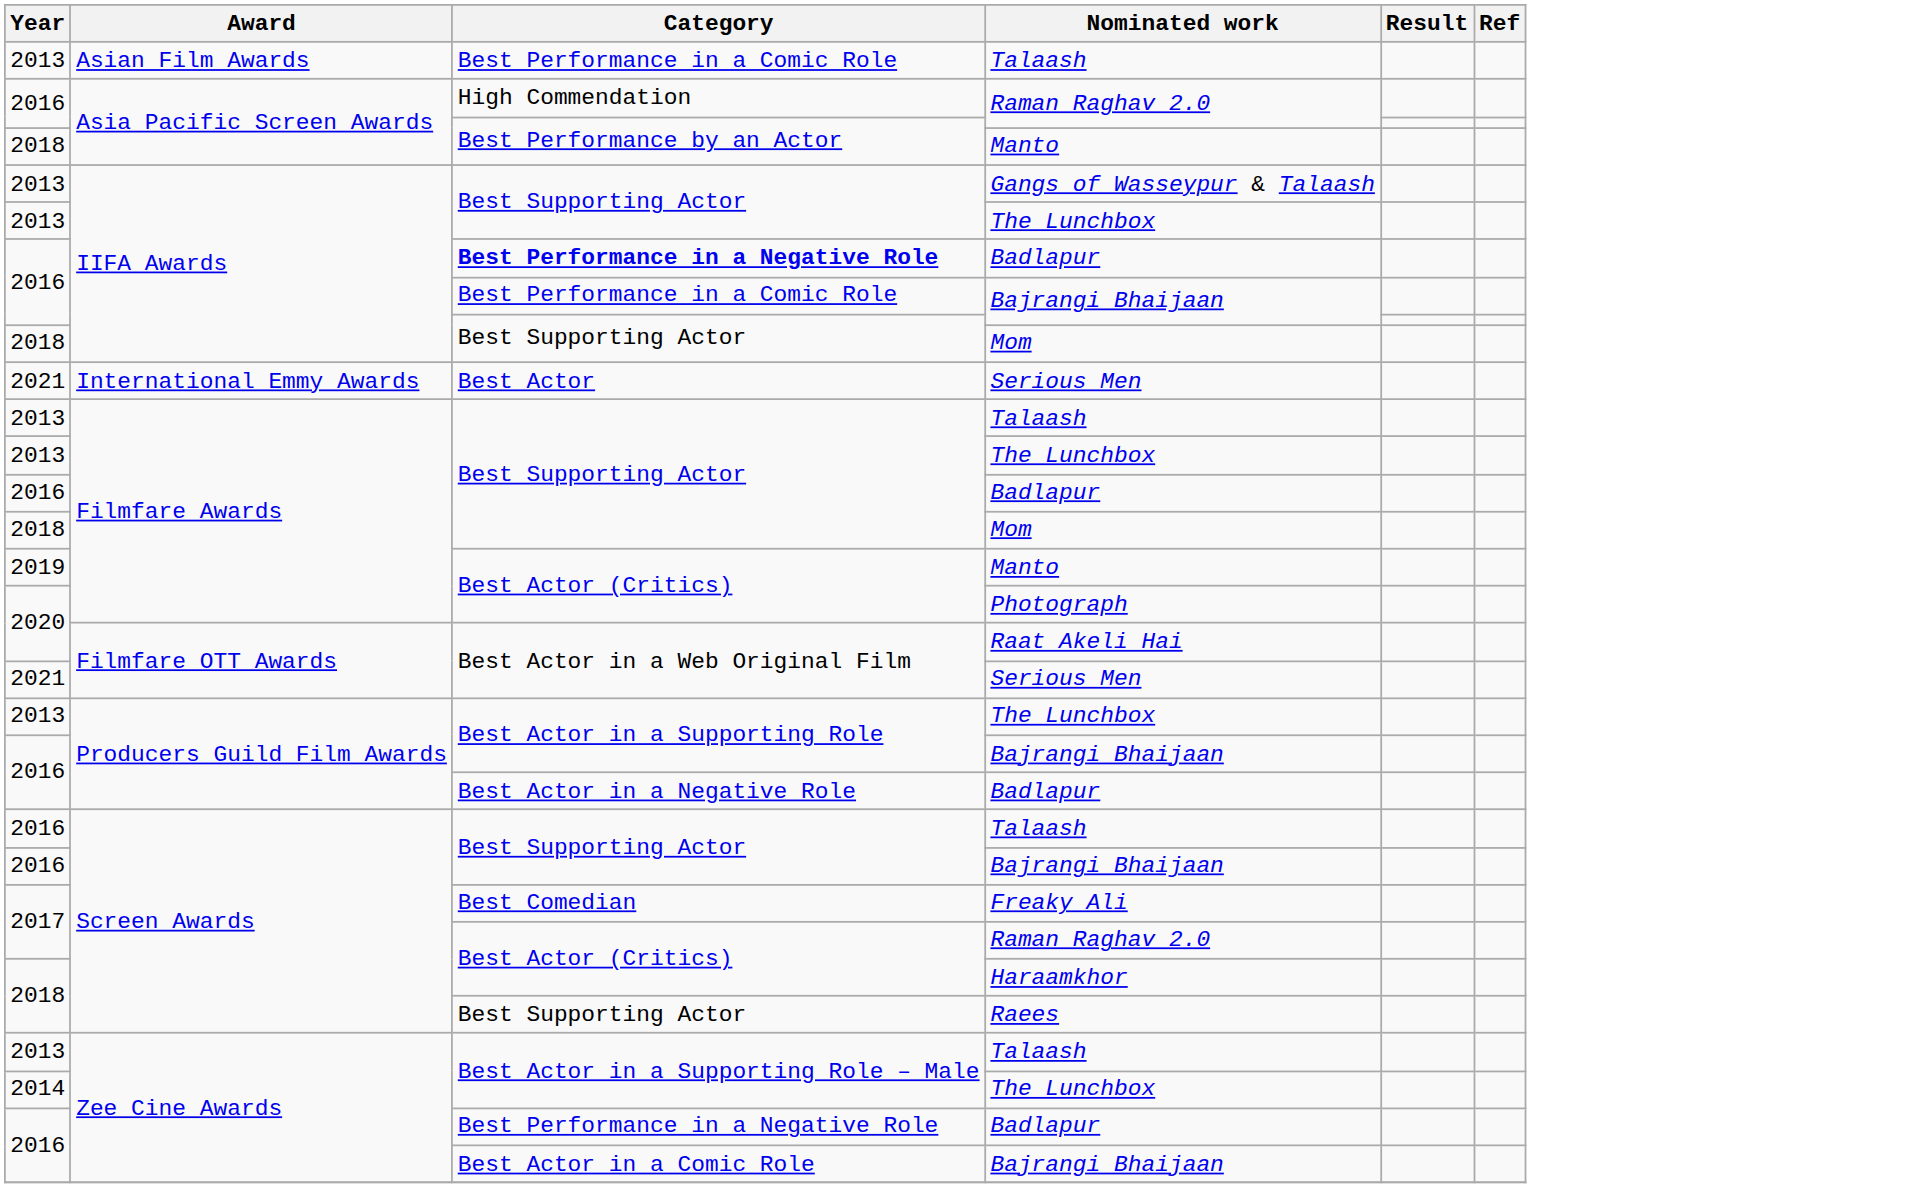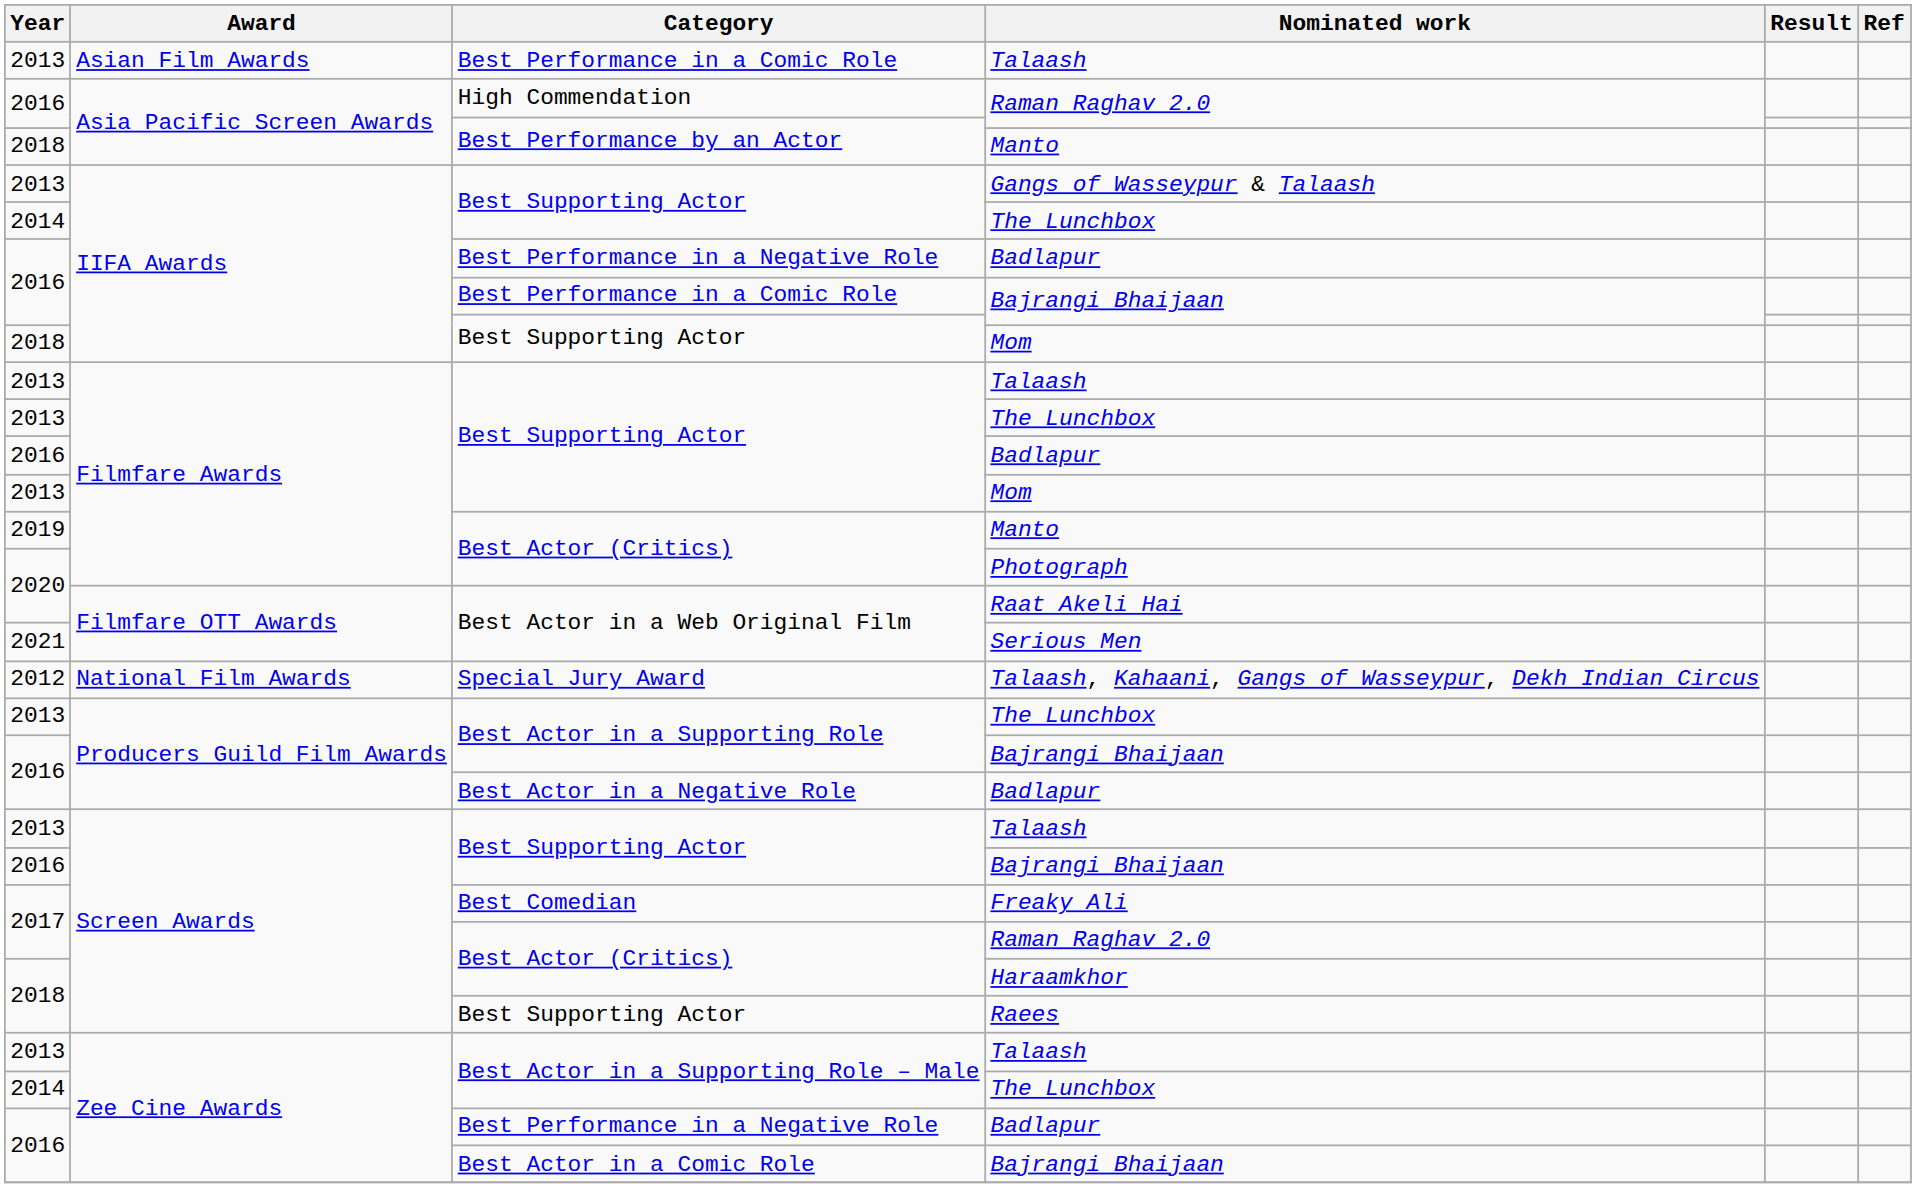 <table class="wikitable sortable">
 <tr>
 <th>Year</th>
 <th>Award</th>
 <th>Category</th>
 <th>Nominated work</th>
 <th>Result</th>
 <th>Ref</th>
 </tr>
 <tr>
 <td>2013</td>
 <td><a href='#'>Asian Film Awards</a></td>
 <td><a href='#'>Best Performance in a Comic Role</a></td>
 <td><em><a href='#'>Talaash</a></em></td>
 <td></td>
 <td></td>
 </tr>
 <tr>
 <td rowspan="2">2016</td>
 <td rowspan="3"><a href='#'>Asia Pacific Screen Awards</a></td>
 <td>High Commendation</td>
 <td rowspan="2"><em><a href='#'>Raman Raghav 2.0</a></em></td>
 <td></td>
 <td></td>
 </tr>
 <tr>
 <td rowspan="2"><a href='#'>Best Performance by an Actor</a></td>
 <td></td>
 <td></td>
 </tr>
 <tr>
 <td>2018</td>
 <td><em><a href='#'>Manto</a></em></td>
 <td></td>
 <td></td>
 </tr>
 <tr>
 <td>2013</td>
 <td rowspan="6"><a href='#'>IIFA Awards</a></td>
 <td rowspan="2"><a href='#'>Best Supporting Actor</a></td>
 <td><em><a href='#'>Gangs of Wasseypur</a></em> & <em><a href='#'>Talaash</a></em></td>
 <td></td>
 <td></td>
 </tr>
 <tr>
-<td>2013</td>
+<td>2014</td>
 <td><em><a href='#'>The Lunchbox</a></em></td>
 <td></td>
 <td></td>
 </tr>
 <tr>
 <td rowspan="3">2016</td>
-<td><strong><a href='#'>Best Performance in a Negative Role</a></strong></td>
+<td><a href='#'>Best Performance in a Negative Role</a></td>
 <td><em><a href='#'>Badlapur</a></em></td>
 <td></td>
 <td></td>
 </tr>
 <tr>
 <td><a href='#'>Best Performance in a Comic Role</a></td>
 <td rowspan="2"><em><a href='#'>Bajrangi Bhaijaan</a></em></td>
 <td></td>
 <td></td>
 </tr>
 <tr>
 <td rowspan="2">Best Supporting Actor</td>
 <td></td>
 <td></td>
 </tr>
 <tr>
 <td>2018</td>
 <td><em><a href='#'>Mom</a></em></td>
-<td></td>
-<td></td>
-</tr>
-<tr>
-<td>2021</td>
-<td><a href='#'>International Emmy Awards</a></td>
-<td><a href='#'>Best Actor</a></td>
-<td><em><a href='#'>Serious Men</a></em></td>
 <td></td>
 <td></td>
 </tr>
 <tr>
 <td>2013</td>
 <td rowspan="6"><a href='#'>Filmfare Awards</a></td>
 <td rowspan="4"><a href='#'>Best Supporting Actor</a></td>
 <td><em><a href='#'>Talaash</a></em></td>
 <td></td>
 <td></td>
 </tr>
 <tr>
 <td>2013</td>
 <td><em><a href='#'>The Lunchbox</a></em></td>
 <td></td>
 <td></td>
 </tr>
 <tr>
 <td>2016</td>
 <td><em><a href='#'>Badlapur</a></em></td>
 <td></td>
 <td></td>
 </tr>
 <tr>
-<td>2018</td>
+<td>2013</td>
 <td><em><a href='#'>Mom</a></em></td>
 <td></td>
 <td></td>
 </tr>
 <tr>
 <td>2019</td>
 <td rowspan="2"><a href='#'>Best Actor (Critics)</a></td>
 <td><em><a href='#'>Manto</a></em></td>
 <td></td>
 <td></td>
 </tr>
 <tr>
 <td rowspan="2">2020</td>
 <td><em><a href='#'>Photograph</a></em></td>
 <td></td>
 <td></td>
 </tr>
 <tr>
 <td rowspan="2"><a href='#'>Filmfare OTT Awards</a></td>
 <td rowspan="2">Best Actor in a Web Original Film</td>
 <td><em><a href='#'>Raat Akeli Hai</a></em></td>
 <td></td>
 <td></td>
 </tr>
 <tr>
 <td>2021</td>
 <td><em><a href='#'>Serious Men</a></em></td>
 <td></td>
 <td></td>
 </tr>
 <tr>
+<td>2012</td>
+<td><a href='#'>National Film Awards</a></td>
+<td><a href='#'>Special Jury Award</a></td>
+<td><em><a href='#'>Talaash</a></em>, <em><a href='#'>Kahaani</a></em>, <em><a href='#'>Gangs of Wasseypur</a></em>, <em><a href='#'>Dekh Indian Circus</a></em></td>
+<td></td>
+<td></td>
+</tr>
+<tr>
 <td>2013</td>
 <td rowspan="3"><a href='#'>Producers Guild Film Awards</a></td>
 <td rowspan="2"><a href='#'>Best Actor in a Supporting Role</a></td>
 <td><em><a href='#'>The Lunchbox</a></em></td>
 <td></td>
 <td></td>
 </tr>
 <tr>
 <td rowspan="2">2016</td>
 <td><em><a href='#'>Bajrangi Bhaijaan</a></em></td>
 <td></td>
 <td></td>
 </tr>
 <tr>
 <td><a href='#'>Best Actor in a Negative Role</a></td>
 <td><em><a href='#'>Badlapur</a></em></td>
 <td></td>
 <td></td>
 </tr>
 <tr>
-<td>2016</td>
+<td>2013</td>
 <td rowspan="6"><a href='#'>Screen Awards</a></td>
 <td rowspan="2"><a href='#'>Best Supporting Actor</a></td>
 <td><em><a href='#'>Talaash</a></em></td>
 <td></td>
 <td></td>
 </tr>
 <tr>
 <td>2016</td>
 <td><em><a href='#'>Bajrangi Bhaijaan</a></em></td>
 <td></td>
 <td></td>
 </tr>
 <tr>
 <td rowspan="2">2017</td>
 <td><a href='#'>Best Comedian</a></td>
 <td><em><a href='#'>Freaky Ali</a></em></td>
 <td></td>
 <td></td>
 </tr>
 <tr>
 <td rowspan="2"><a href='#'>Best Actor (Critics)</a></td>
 <td><em><a href='#'>Raman Raghav 2.0</a></em></td>
 <td></td>
 <td></td>
 </tr>
 <tr>
 <td rowspan="2">2018</td>
 <td><em><a href='#'>Haraamkhor</a></em></td>
 <td></td>
 <td></td>
 </tr>
 <tr>
 <td>Best Supporting Actor</td>
 <td><em><a href='#'>Raees</a></em></td>
 <td></td>
 <td></td>
 </tr>
 <tr>
 <td>2013</td>
 <td rowspan="4"><a href='#'>Zee Cine Awards</a></td>
 <td rowspan="2"><a href='#'>Best Actor in a Supporting Role – Male</a></td>
 <td><em><a href='#'>Talaash</a></em></td>
 <td></td>
 <td></td>
 </tr>
 <tr>
 <td>2014</td>
 <td><em><a href='#'>The Lunchbox</a></em></td>
 <td></td>
 <td></td>
 </tr>
 <tr>
 <td rowspan="2">2016</td>
 <td><a href='#'>Best Performance in a Negative Role</a></td>
 <td><em><a href='#'>Badlapur</a></em></td>
 <td></td>
 <td></td>
 </tr>
 <tr>
 <td><a href='#'>Best Actor in a Comic Role</a></td>
 <td><em><a href='#'>Bajrangi Bhaijaan</a></em></td>
 <td></td>
 <td></td>
 </tr>
 <tr>
 </tr>
 </table>
